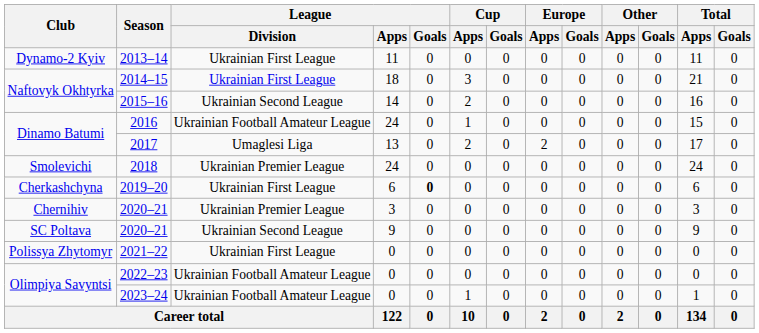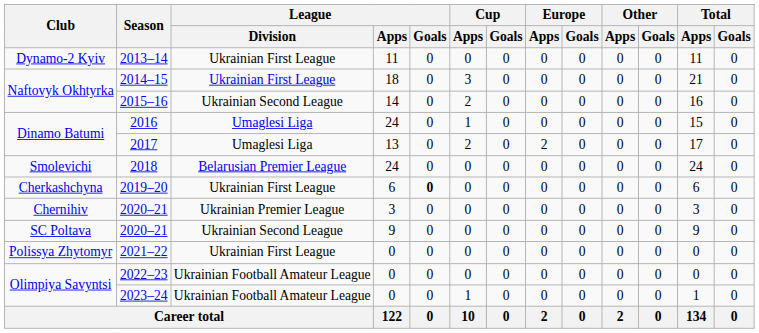 <table class="wikitable" style="text-align:center">
 <tr>
 <th rowspan="2">Club</th>
 <th rowspan="2">Season</th>
 <th colspan="3">League</th>
 <th colspan="2">Cup</th>
 <th colspan="2">Europe</th>
 <th colspan="2">Other</th>
 <th colspan="2">Total</th>
 </tr>
 <tr>
 <th>Division</th>
 <th>Apps</th>
 <th>Goals</th>
 <th>Apps</th>
 <th>Goals</th>
 <th>Apps</th>
 <th>Goals</th>
 <th>Apps</th>
 <th>Goals</th>
 <th>Apps</th>
 <th>Goals</th>
 </tr>
 <tr>
 <td><a href='#'>Dynamo-2 Kyiv</a></td>
 <td><a href='#'>2013–14</a></td>
 <td>Ukrainian First League</td>
 <td>11</td>
 <td>0</td>
 <td>0</td>
 <td>0</td>
 <td>0</td>
 <td>0</td>
 <td>0</td>
 <td>0</td>
 <td>11</td>
 <td>0</td>
 </tr>
 <tr>
 <td rowspan="2"><a href='#'>Naftovyk Okhtyrka</a></td>
 <td><a href='#'>2014–15</a></td>
 <td><a href='#'>Ukrainian First League</a></td>
 <td>18</td>
 <td>0</td>
 <td>3</td>
 <td>0</td>
 <td>0</td>
 <td>0</td>
 <td>0</td>
 <td>0</td>
 <td>21</td>
 <td>0</td>
 </tr>
 <tr>
 <td><a href='#'>2015–16</a></td>
 <td>Ukrainian Second League</td>
 <td>14</td>
 <td>0</td>
 <td>2</td>
 <td>0</td>
 <td>0</td>
 <td>0</td>
 <td>0</td>
 <td>0</td>
 <td>16</td>
 <td>0</td>
 </tr>
 <tr>
 <td rowspan="2"><a href='#'>Dinamo Batumi</a></td>
 <td><a href='#'>2016</a></td>
-<td>Ukrainian Football Amateur League</td>
+<td><a href='#'>Umaglesi Liga</a></td>
 <td>24</td>
 <td>0</td>
 <td>1</td>
 <td>0</td>
 <td>0</td>
 <td>0</td>
 <td>0</td>
 <td>0</td>
 <td>15</td>
 <td>0</td>
 </tr>
 <tr>
 <td><a href='#'>2017</a></td>
 <td>Umaglesi Liga</td>
 <td>13</td>
 <td>0</td>
 <td>2</td>
 <td>0</td>
 <td>2</td>
 <td>0</td>
 <td>0</td>
 <td>0</td>
 <td>17</td>
 <td>0</td>
 </tr>
 <tr>
 <td><a href='#'>Smolevichi</a></td>
 <td><a href='#'>2018</a></td>
-<td>Ukrainian Premier League</td>
+<td><a href='#'>Belarusian Premier League</a></td>
 <td>24</td>
 <td>0</td>
 <td>0</td>
 <td>0</td>
 <td>0</td>
 <td>0</td>
 <td>0</td>
 <td>0</td>
 <td>24</td>
 <td>0</td>
 </tr>
 <tr>
 <td><a href='#'>Cherkashchyna</a></td>
 <td><a href='#'>2019–20</a></td>
 <td>Ukrainian First League</td>
 <td>6</td>
 <td><strong>0</strong></td>
 <td>0</td>
 <td>0</td>
 <td>0</td>
 <td>0</td>
 <td>0</td>
 <td>0</td>
 <td>6</td>
 <td>0</td>
 </tr>
 <tr>
 <td><a href='#'>Chernihiv</a></td>
 <td><a href='#'>2020–21</a></td>
 <td>Ukrainian Premier League</td>
 <td>3</td>
 <td>0</td>
 <td>0</td>
 <td>0</td>
 <td>0</td>
 <td>0</td>
 <td>0</td>
 <td>0</td>
 <td>3</td>
 <td>0</td>
 </tr>
 <tr>
 <td><a href='#'>SC Poltava</a></td>
 <td><a href='#'>2020–21</a></td>
 <td>Ukrainian Second League</td>
 <td>9</td>
 <td>0</td>
 <td>0</td>
 <td>0</td>
 <td>0</td>
 <td>0</td>
 <td>0</td>
 <td>0</td>
 <td>9</td>
 <td>0</td>
 </tr>
 <tr>
 <td><a href='#'>Polissya Zhytomyr</a></td>
 <td><a href='#'>2021–22</a></td>
 <td>Ukrainian First League</td>
 <td>0</td>
 <td>0</td>
 <td>0</td>
 <td>0</td>
 <td>0</td>
 <td>0</td>
 <td>0</td>
 <td>0</td>
 <td>0</td>
 <td>0</td>
 </tr>
 <tr>
 <td rowspan="2"><a href='#'>Olimpiya Savyntsi</a></td>
 <td><a href='#'>2022–23</a></td>
 <td>Ukrainian Football Amateur League</td>
 <td>0</td>
 <td>0</td>
 <td>0</td>
 <td>0</td>
 <td>0</td>
 <td>0</td>
 <td>0</td>
 <td>0</td>
 <td>0</td>
 <td>0</td>
 </tr>
 <tr>
 <td><a href='#'>2023–24</a></td>
 <td>Ukrainian Football Amateur League</td>
 <td>0</td>
 <td>0</td>
 <td>1</td>
 <td>0</td>
 <td>0</td>
 <td>0</td>
 <td>0</td>
 <td>0</td>
 <td>1</td>
 <td>0</td>
 </tr>
 <tr>
 <th colspan="3">Career total</th>
 <th>122</th>
 <th>0</th>
 <th>10</th>
 <th>0</th>
 <th>2</th>
 <th>0</th>
 <th>2</th>
 <th>0</th>
 <th>134</th>
 <th>0</th>
 </tr>
 </table>
